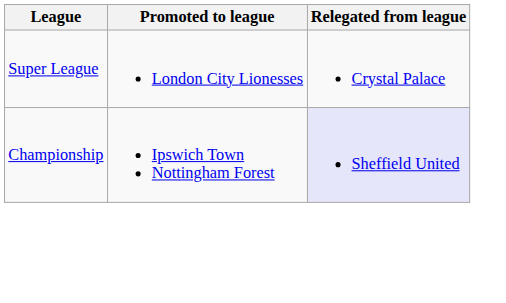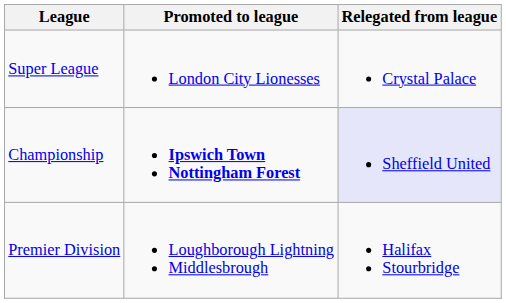 <table class="wikitable">
 <tr>
 <th>League</th>
 <th>Promoted to league </th>
 <th>Relegated from league </th>
 </tr>
 <tr>
 <td><a href='#'>Super League</a></td>
 <td><br><ul><li><a href='#'>London City Lionesses</a> </li></ul></td>
 <td><br><ul><li><a href='#'>Crystal Palace</a> </li></ul></td>
 </tr>
 <tr>
 <td><a href='#'>Championship</a></td>
-<td><br><ul><li><a href='#'>Ipswich Town</a> </li><li><a href='#'>Nottingham Forest</a> </li></ul></td>
+<td><strong><br><ul><li><a href='#'>Ipswich Town</a> </li><li><a href='#'>Nottingham Forest</a> </li></ul></strong></td>
 <td style="background: lavender;"><br><ul><li><a href='#'>Sheffield United</a> </li></ul></td>
 </tr>
+<tr>
+<td><a href='#'>Premier Division</a></td>
+<td><br><ul><li><a href='#'>Loughborough Lightning</a> </li><li><a href='#'>Middlesbrough</a> </li></ul></td>
+<td><br><ul><li><a href='#'>Halifax</a> </li><li><a href='#'>Stourbridge</a> </li></ul></td>
+</tr>
 </table>
